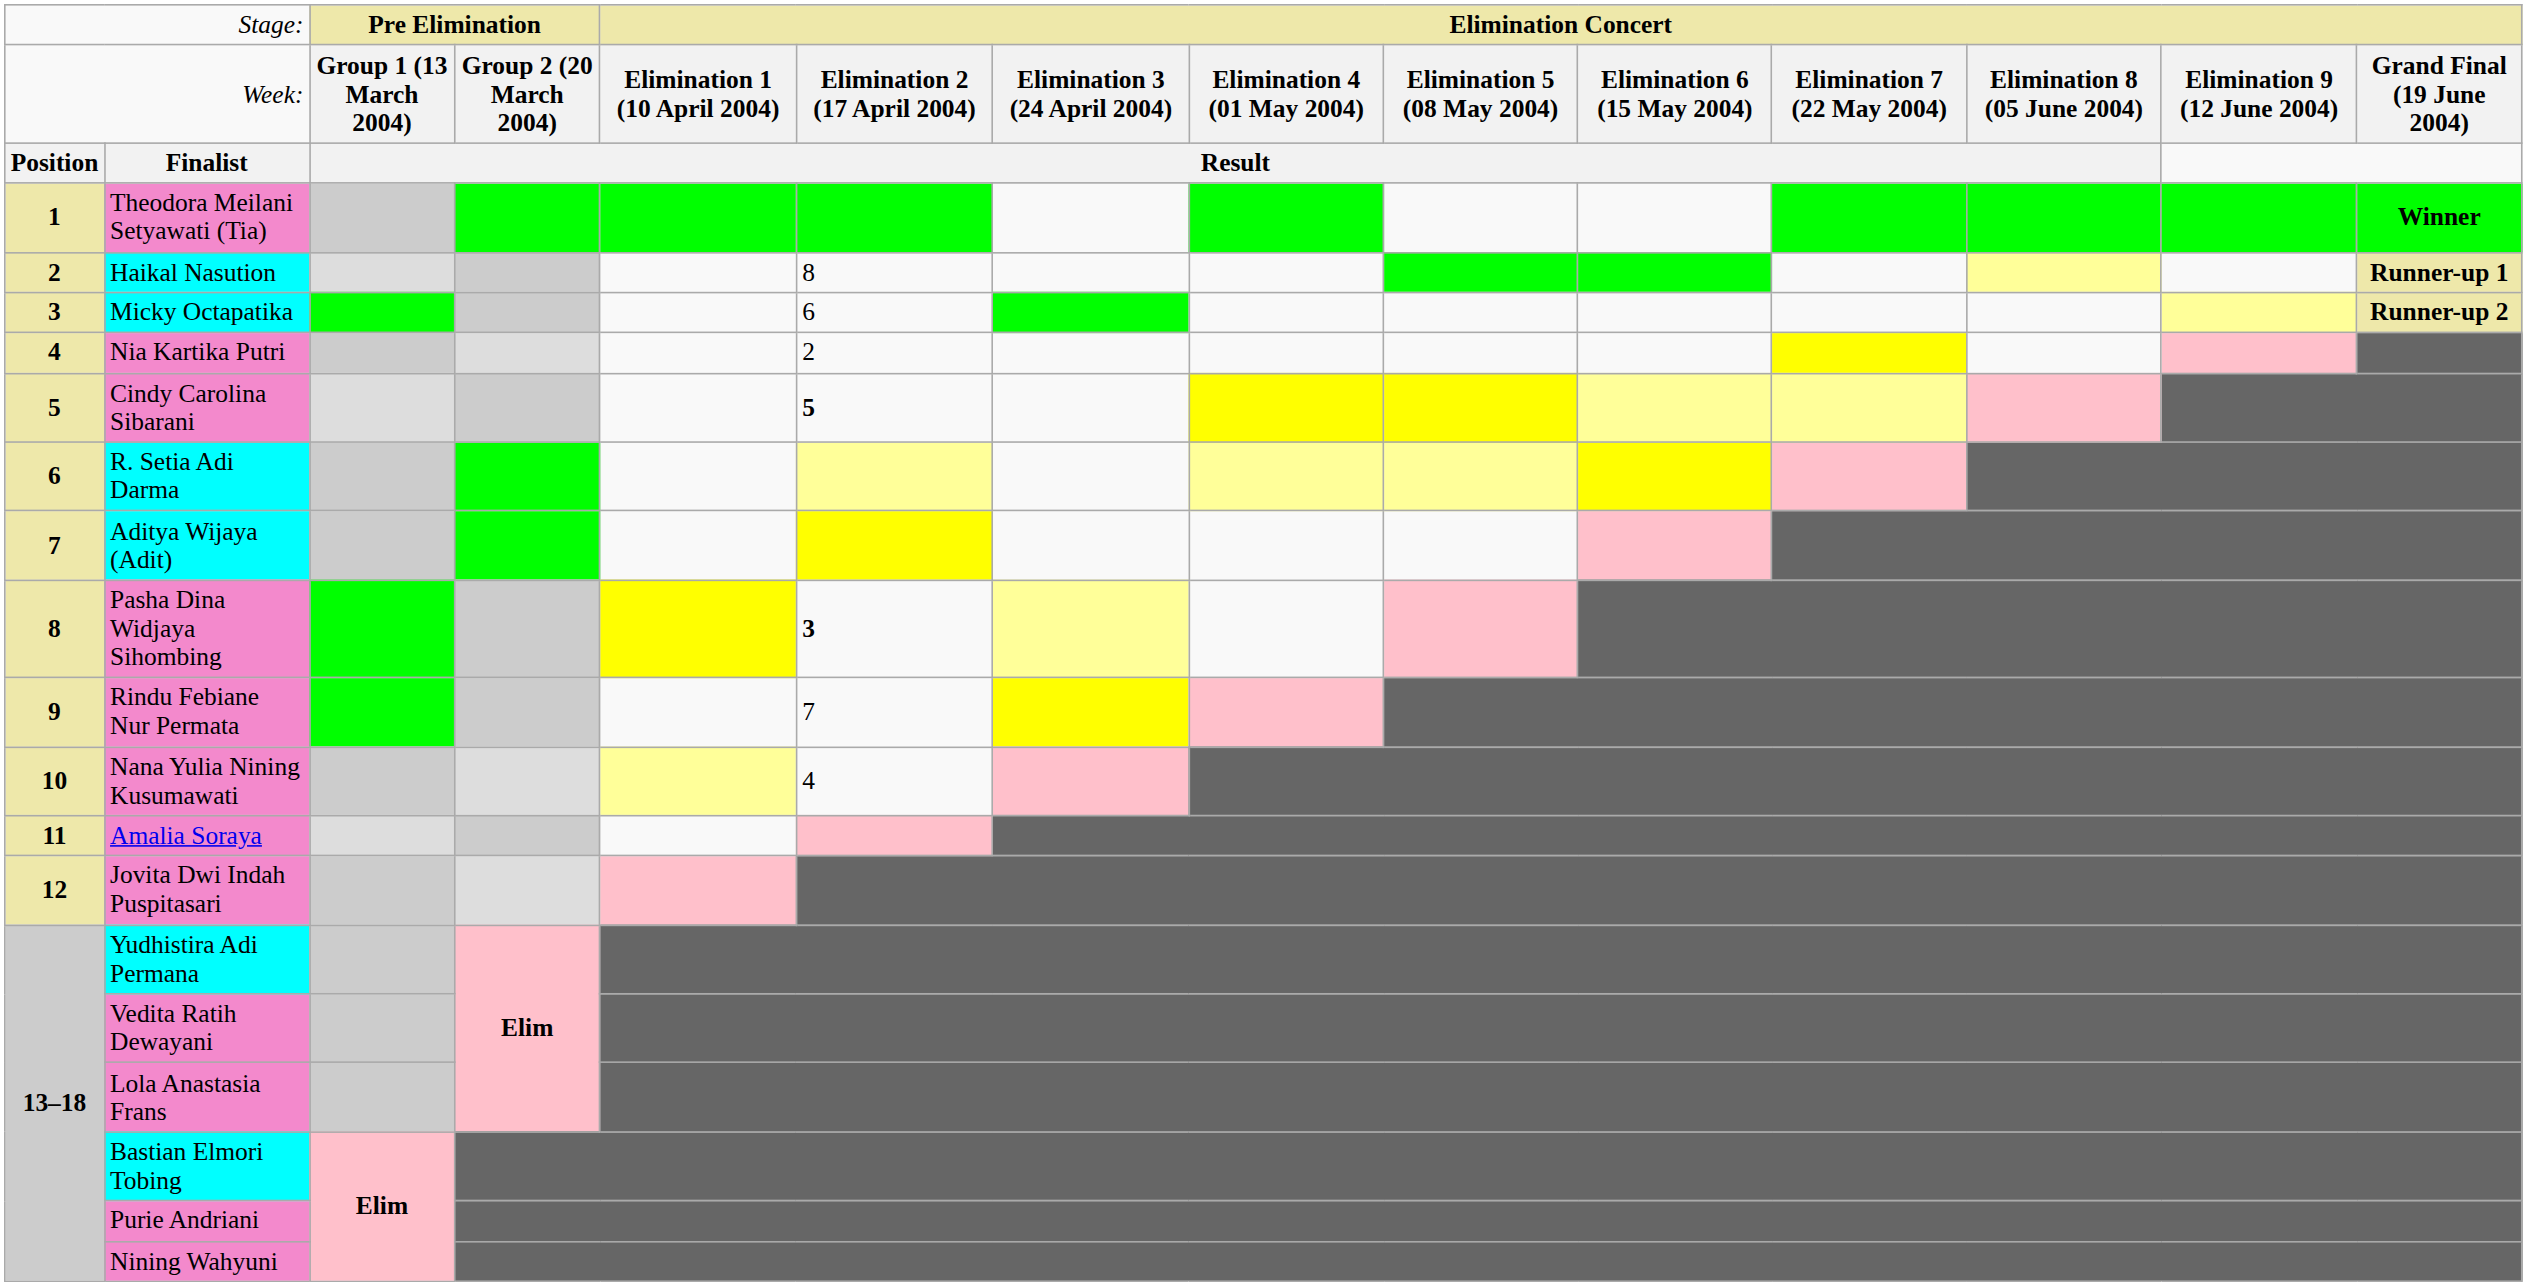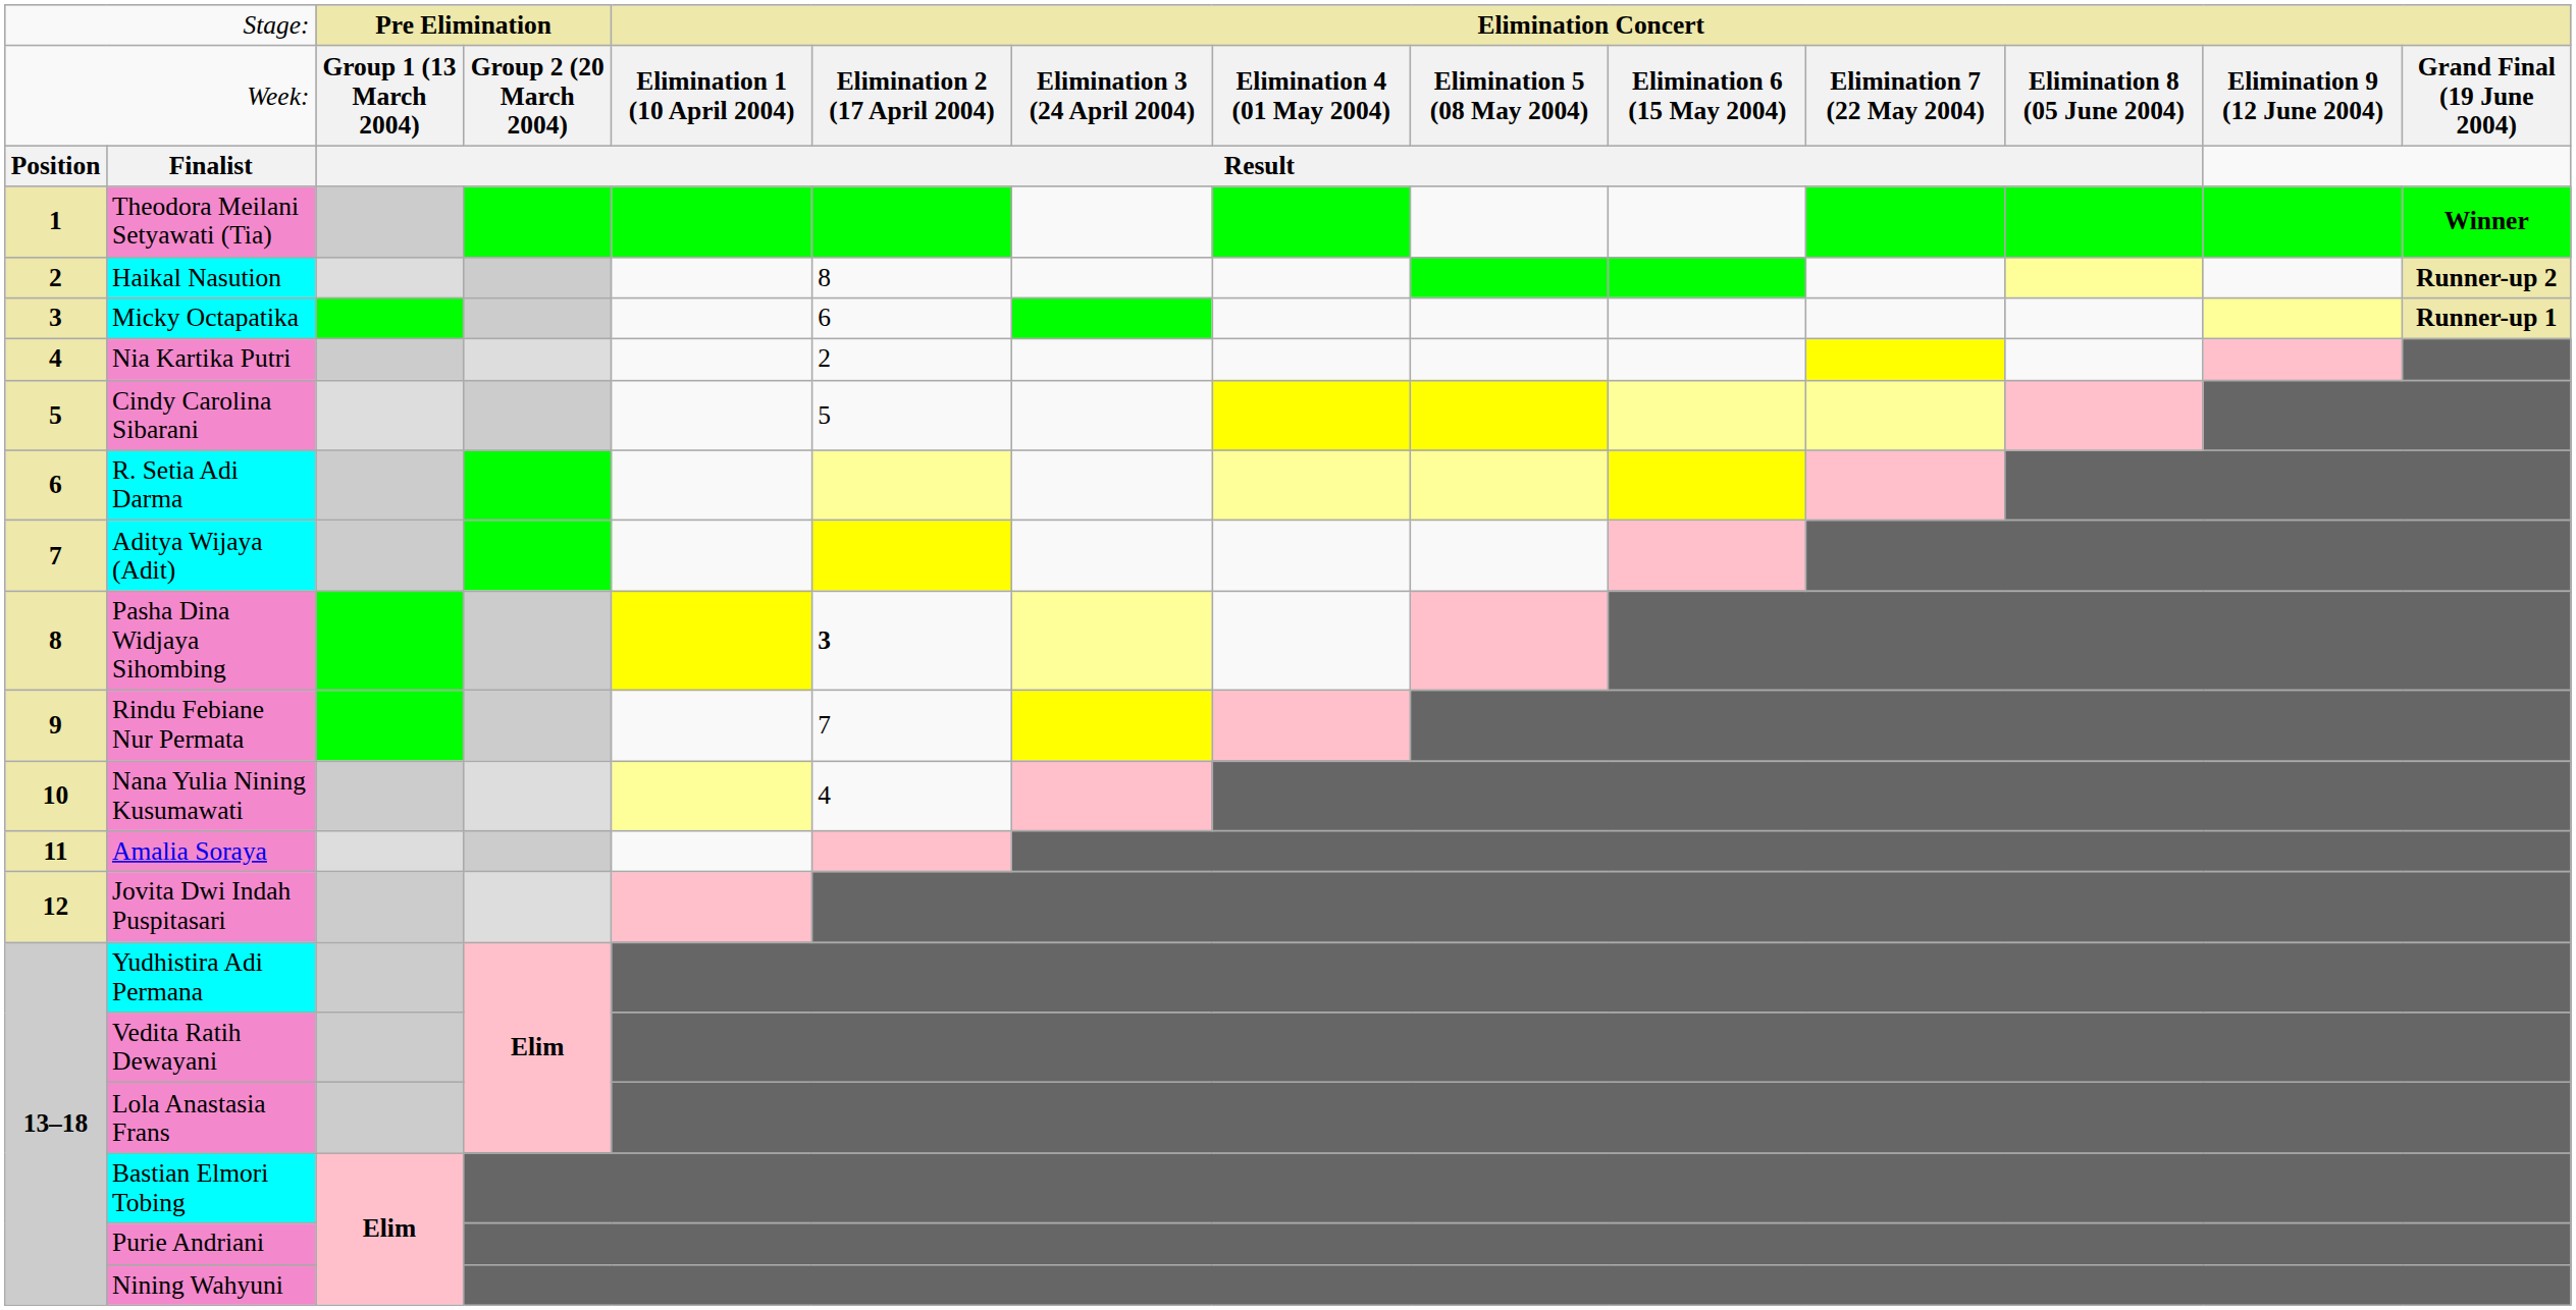 <table class="wikitable" style="margin:1em auto;">
 <tr>
 <td colspan="2" align="right"><em>Stage:</em></td>
 <td colspan="2" bgcolor="palegoldenrod" align="Center"><strong>Pre Elimination</strong></td>
 <td colspan="10" bgcolor="palegoldenrod" align="Center"><strong>Elimination Concert</strong></td>
 </tr>
 <tr>
 <td colspan="2" align="right"><em>Week:</em></td>
 <th>Group 1 (13 March 2004)</th>
 <th>Group 2 (20 March 2004)</th>
 <th>Elimination 1 (10 April 2004)</th>
 <th>Elimination 2 (17 April 2004)</th>
 <th>Elimination 3 (24 April 2004)</th>
 <th>Elimination 4 (01 May 2004)</th>
 <th>Elimination 5 (08 May 2004)</th>
 <th>Elimination 6 (15 May 2004)</th>
 <th>Elimination 7 (22 May 2004)</th>
 <th>Elimination 8 (05 June 2004)</th>
 <th>Elimination 9 (12 June 2004)</th>
 <th>Grand Final (19 June 2004)</th>
 </tr>
 <tr>
 <th>Position</th>
 <th>Finalist</th>
 <th colspan="10" align="center">Result</th>
 </tr>
 <tr>
 <td align="center" bgcolor="palegoldenrod"><strong>1</strong></td>
 <td bgcolor="F389CC">Theodora Meilani Setyawati (Tia)</td>
 <td bgcolor="CCCCCC" align="center"></td>
 <td bgcolor="lime" align="center"></td>
 <td bgcolor="lime" align="center"></td>
 <td bgcolor="lime" align="center"></td>
 <td></td>
 <td bgcolor="lime" align="center"></td>
 <td></td>
 <td></td>
 <td bgcolor="lime" align="center"></td>
 <td bgcolor="lime" align="center"></td>
 <td bgcolor="lime" align="center"></td>
 <td align="center" bgcolor="lime"><strong>Winner</strong></td>
 </tr>
 <tr>
 <td align="center" bgcolor="palegoldenrod"><strong>2</strong></td>
 <td bgcolor="cyan">Haikal Nasution</td>
 <td bgcolor="DDDDDD" align="center"></td>
 <td bgcolor="CCCCCC" align="center"></td>
 <td></td>
 <td>8</td>
 <td></td>
 <td></td>
 <td bgcolor="lime" align="center"></td>
 <td bgcolor="lime" align="center"></td>
 <td></td>
 <td bgcolor="FFFF99" align="center"></td>
 <td></td>
-<td align="center" bgcolor="palegoldenrod"><strong>Runner-up 1</strong></td>
+<td align="center" bgcolor="palegoldenrod"><strong>Runner-up 2</strong></td>
 </tr>
 <tr>
 <td align="center" bgcolor="palegoldenrod"><strong>3</strong></td>
 <td bgcolor="cyan">Micky Octapatika</td>
 <td bgcolor="lime" align="center"></td>
 <td bgcolor="CCCCCC" align="center"></td>
 <td></td>
 <td>6</td>
 <td bgcolor="lime" align="center"></td>
 <td></td>
 <td></td>
 <td></td>
 <td></td>
 <td></td>
 <td bgcolor="FFFF99" align="center"></td>
-<td align="center" bgcolor="palegoldenrod"><strong>Runner-up 2</strong></td>
+<td align="center" bgcolor="palegoldenrod"><strong>Runner-up 1</strong></td>
 </tr>
 <tr>
 <td align="center" bgcolor="palegoldenrod"><strong>4</strong></td>
 <td bgcolor="F389CC">Nia Kartika Putri</td>
 <td bgcolor="CCCCCC" align="center"></td>
 <td bgcolor="DDDDDD" align="center"></td>
 <td></td>
 <td>2</td>
 <td></td>
 <td></td>
 <td></td>
 <td></td>
 <td bgcolor="FFFF00" align="center"></td>
 <td></td>
 <td bgcolor="pink" align="center"></td>
 <td colspan="1" bgcolor="666666"></td>
 </tr>
 <tr>
 <td align="center" bgcolor="palegoldenrod"><strong>5</strong></td>
 <td bgcolor="F389CC">Cindy Carolina Sibarani</td>
 <td bgcolor="DDDDDD" align="center"></td>
 <td bgcolor="CCCCCC" align="center"></td>
 <td></td>
-<td><strong>5</strong></td>
+<td>5</td>
 <td></td>
 <td bgcolor="FFFF00" align="center"></td>
 <td bgcolor="FFFF00" align="center"></td>
 <td bgcolor="FFFF99" align="center"></td>
 <td bgcolor="FFFF99" align="center"></td>
 <td bgcolor="pink" align="center"></td>
 <td colspan="2" bgcolor="666666"></td>
 </tr>
 <tr>
 <td align="center" bgcolor="palegoldenrod"><strong>6</strong></td>
 <td bgcolor="cyan">R. Setia Adi Darma</td>
 <td bgcolor="CCCCCC" align="center"></td>
 <td bgcolor="lime" align="center"></td>
 <td></td>
 <td bgcolor="FFFF99" align="center"></td>
 <td></td>
 <td bgcolor="FFFF99" align="center"></td>
 <td bgcolor="FFFF99" align="center"></td>
 <td bgcolor="FFFF00" align="center"></td>
 <td bgcolor="pink" align="center"></td>
 <td colspan="3" bgcolor="666666"></td>
 </tr>
 <tr>
 <td align="center" bgcolor="palegoldenrod"><strong>7</strong></td>
 <td bgcolor="cyan">Aditya Wijaya (Adit)</td>
 <td bgcolor="CCCCCC" align="center"></td>
 <td bgcolor="lime" align="center"></td>
 <td></td>
 <td bgcolor="FFFF00" align="center"></td>
 <td></td>
 <td></td>
 <td></td>
 <td bgcolor="pink" align="center"></td>
 <td colspan="4" bgcolor="666666"></td>
 </tr>
 <tr>
 <td align="center" bgcolor="palegoldenrod"><strong>8</strong></td>
 <td bgcolor="F389CC">Pasha Dina Widjaya Sihombing</td>
 <td bgcolor="lime" align="center"></td>
 <td bgcolor="CCCCCC" align="center"></td>
 <td bgcolor="FFFF00" align="center"></td>
 <td><strong>3</strong></td>
 <td bgcolor="FFFF99" align="center"></td>
 <td></td>
 <td bgcolor="pink" align="center"></td>
 <td colspan="5" bgcolor="666666"></td>
 </tr>
 <tr>
 <td align="center" bgcolor="palegoldenrod"><strong>9</strong></td>
 <td bgcolor="F389CC">Rindu Febiane Nur Permata</td>
 <td bgcolor="lime" align="center"></td>
 <td bgcolor="CCCCCC" align="center"></td>
 <td></td>
 <td>7</td>
 <td bgcolor="FFFF00" align="center"></td>
 <td bgcolor="pink" align="center"></td>
 <td colspan="6" bgcolor="666666"></td>
 </tr>
 <tr>
 <td align="center" bgcolor="palegoldenrod"><strong>10</strong></td>
 <td bgcolor="F389CC">Nana Yulia Nining Kusumawati</td>
 <td bgcolor="CCCCCC" align="center"></td>
 <td bgcolor="DDDDDD" align="center"></td>
 <td bgcolor="FFFF99" align="center"></td>
 <td>4</td>
 <td bgcolor="pink" align="center"></td>
 <td colspan="7" bgcolor="666666"></td>
 </tr>
 <tr>
 <td align="center" bgcolor="palegoldenrod"><strong>11</strong></td>
 <td bgcolor="F389CC"><a href='#'>Amalia Soraya</a></td>
 <td bgcolor="DDDDDD" align="center"></td>
 <td bgcolor="CCCCCC" align="center"></td>
 <td></td>
 <td bgcolor="pink" align="center"></td>
 <td colspan="8" bgcolor="666666"></td>
 </tr>
 <tr>
 <td align="center" bgcolor="palegoldenrod"><strong>12</strong></td>
 <td bgcolor="F389CC">Jovita Dwi Indah Puspitasari</td>
 <td bgcolor="CCCCCC" align="center"></td>
 <td bgcolor="DDDDDD" align="center"></td>
 <td bgcolor="pink" align="center"></td>
 <td colspan="9" bgcolor="666666"></td>
 </tr>
 <tr>
 <td bgcolor="CCCCCC" align="center" rowspan="6"><strong>13–18</strong></td>
 <td bgcolor="cyan">Yudhistira Adi Permana</td>
 <td bgcolor="CCCCCC" align="center"></td>
 <td bgcolor="pink" align="center" rowspan="3"><strong>Elim</strong></td>
 <td colspan="10" bgcolor="666666"></td>
 </tr>
 <tr>
 <td bgcolor="F389CC">Vedita Ratih Dewayani</td>
 <td bgcolor="CCCCCC" align="center"></td>
 <td colspan="10" bgcolor="666666"></td>
 </tr>
 <tr>
 <td bgcolor="F389CC">Lola Anastasia Frans</td>
 <td bgcolor="CCCCCC" align="center"></td>
 <td colspan="10" bgcolor="666666"></td>
 </tr>
 <tr>
 <td bgcolor="cyan">Bastian Elmori Tobing</td>
 <td bgcolor="pink" align="center" rowspan="3"><strong>Elim</strong></td>
 <td colspan="13" bgcolor="666666"></td>
 </tr>
 <tr>
 <td bgcolor="F389CC">Purie Andriani</td>
 <td colspan="13" bgcolor="666666"></td>
 </tr>
 <tr>
 <td bgcolor="F389CC">Nining Wahyuni</td>
 <td colspan="13" bgcolor="666666"></td>
 </tr>
 </table>
